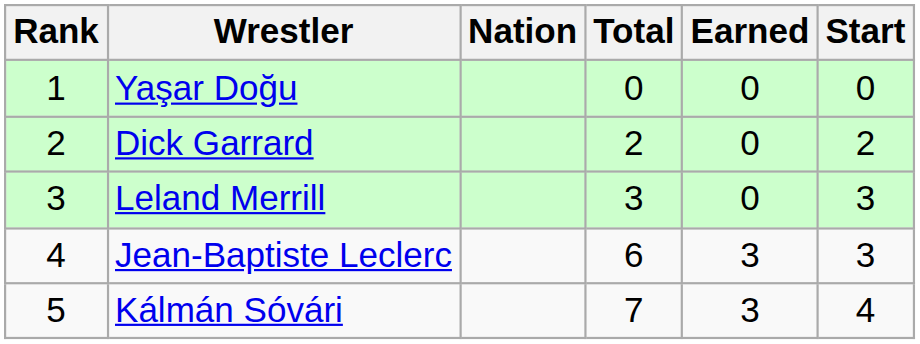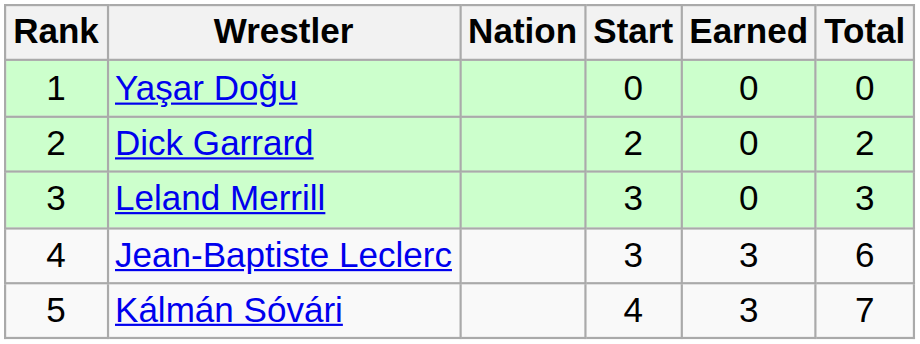 <table class="wikitable sortable" style="text-align:center;">
 <tr>
 <th>Rank</th>
 <th>Wrestler</th>
 <th>Nation</th>
+<th>Start</th>
+<th>Earned</th>
 <th>Total</th>
-<th>Earned</th>
-<th>Start</th>
 </tr>
 <tr style="background:#cfc;">
 <td>1</td>
 <td align=left><a href='#'>Yaşar Doğu</a></td>
 <td align=left></td>
 <td>0</td>
 <td>0</td>
 <td>0</td>
 </tr>
 <tr style="background:#cfc;">
 <td>2</td>
 <td align=left><a href='#'>Dick Garrard</a></td>
 <td align=left></td>
 <td>2</td>
 <td>0</td>
 <td>2</td>
 </tr>
 <tr style="background:#cfc;">
 <td>3</td>
 <td align=left><a href='#'>Leland Merrill</a></td>
 <td align=left></td>
 <td>3</td>
 <td>0</td>
 <td>3</td>
 </tr>
 <tr>
 <td>4</td>
 <td align=left><a href='#'>Jean-Baptiste Leclerc</a></td>
 <td align=left></td>
-<td>6</td>
 <td>3</td>
 <td>3</td>
+<td>6</td>
 </tr>
 <tr>
 <td>5</td>
 <td align=left><a href='#'>Kálmán Sóvári</a></td>
 <td align=left></td>
+<td>4</td>
+<td>3</td>
 <td>7</td>
-<td>3</td>
-<td>4</td>
 </tr>
 </table>
